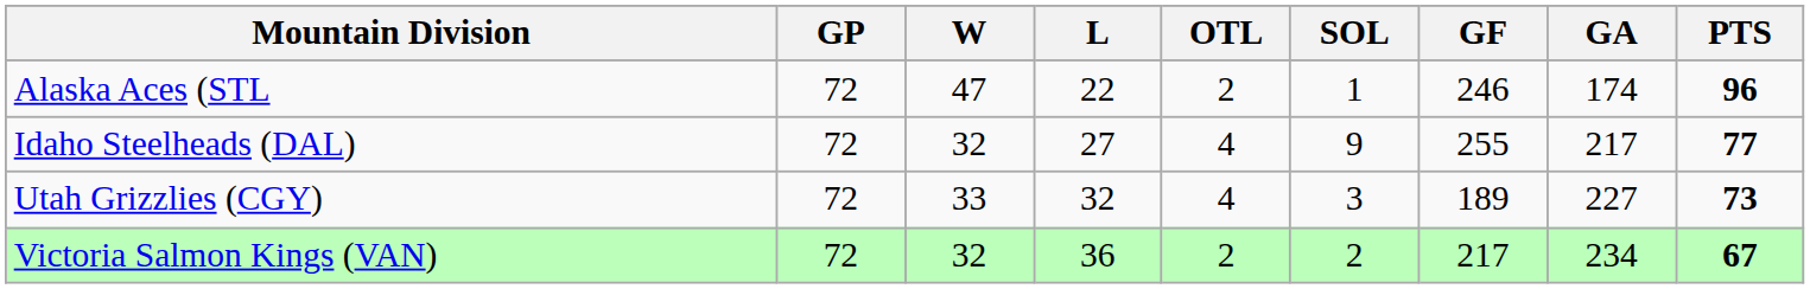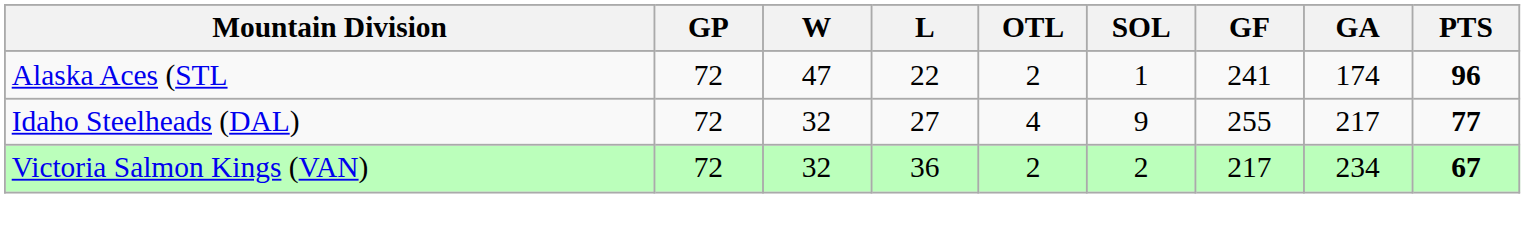 <table class="wikitable" style="text-align:center">
 <tr>
 <th bgcolor="#DDDDFF" width="30%">Mountain Division</th>
 <th bgcolor="#DDDDFF" width="5%">GP</th>
 <th bgcolor="#DDDDFF" width="5%">W</th>
 <th bgcolor="#DDDDFF" width="5%">L</th>
 <th bgcolor="#DDDDFF" width="5%">OTL</th>
 <th bgcolor="#DDDDFF" width="5%">SOL</th>
 <th bgcolor="#DDDDFF" width="5%">GF</th>
 <th bgcolor="#DDDDFF" width="5%">GA</th>
 <th bgcolor="#DDDDFF" width="5%">PTS</th>
 </tr>
 <tr align=center>
 <td align=left><a href='#'>Alaska Aces</a> (<a href='#'>STL</a></td>
 <td>72</td>
 <td>47</td>
 <td>22</td>
 <td>2</td>
 <td>1</td>
-<td>246</td>
+<td>241</td>
 <td>174</td>
 <td><strong>96</strong></td>
 </tr>
 <tr align=center>
 <td align=left><a href='#'>Idaho Steelheads</a> (<a href='#'>DAL</a>)</td>
 <td>72</td>
 <td>32</td>
 <td>27</td>
 <td>4</td>
 <td>9</td>
 <td>255</td>
 <td>217</td>
 <td><strong>77</strong></td>
 </tr>
-<tr align=center>
-<td align=left><a href='#'>Utah Grizzlies</a> (<a href='#'>CGY</a>)</td>
-<td>72</td>
-<td>33</td>
-<td>32</td>
-<td>4</td>
-<td>3</td>
-<td>189</td>
-<td>227</td>
-<td><strong>73</strong></td>
-</tr>
 <tr align=center bgcolor=#bbffbb>
 <td align=left><a href='#'>Victoria Salmon Kings</a> (<a href='#'>VAN</a>)</td>
 <td>72</td>
 <td>32</td>
 <td>36</td>
 <td>2</td>
 <td>2</td>
 <td>217</td>
 <td>234</td>
 <td><strong>67</strong></td>
 </tr>
 </table>
